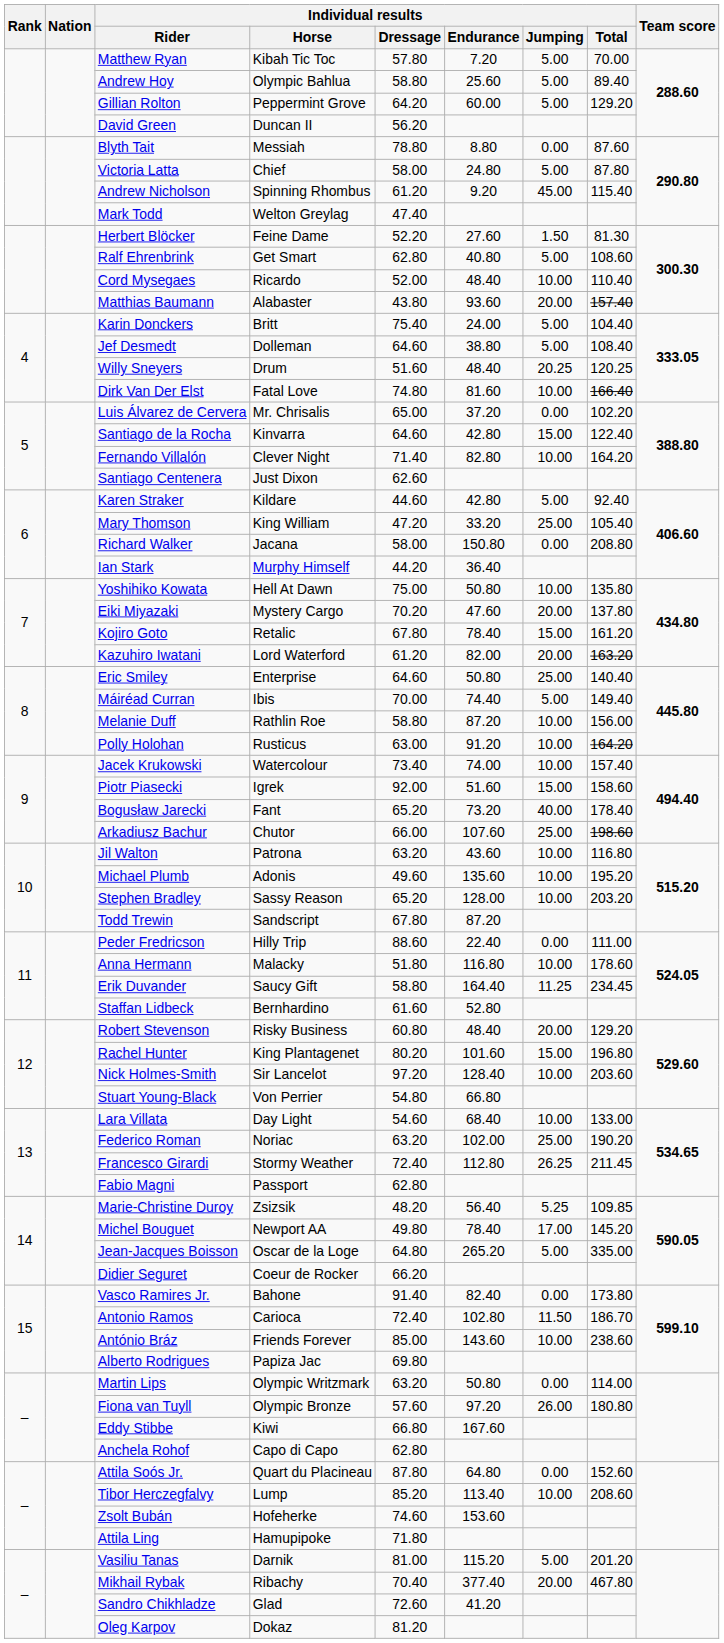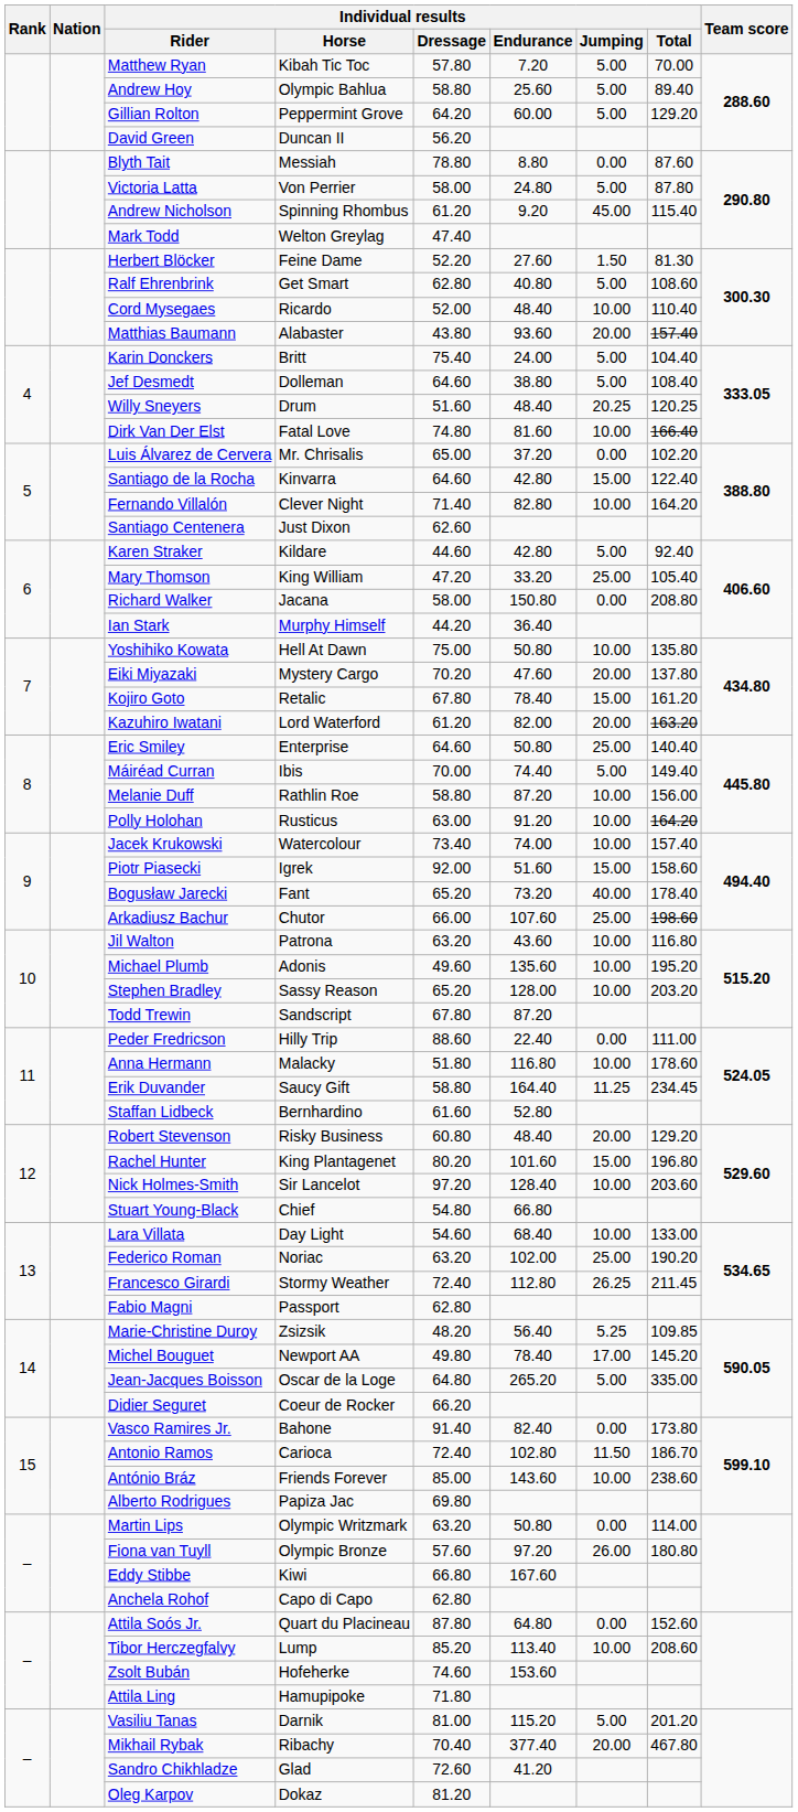 <table class="wikitable sortable" style="text-align:center">
 <tr>
 <th rowspan=2>Rank</th>
 <th rowspan=2>Nation</th>
 <th colspan=6>Individual results</th>
 <th rowspan=2>Team score</th>
 </tr>
 <tr>
 <th>Rider</th>
 <th>Horse</th>
 <th>Dressage</th>
 <th>Endurance</th>
 <th>Jumping</th>
 <th>Total</th>
 </tr>
 <tr>
 <td rowspan=4></td>
 <td rowspan=4 align=left></td>
 <td align=left><a href='#'>Matthew Ryan</a></td>
 <td align=left>Kibah Tic Toc</td>
 <td>57.80</td>
 <td>7.20</td>
 <td>5.00</td>
 <td>70.00</td>
 <td rowspan=4><strong>288.60</strong></td>
 </tr>
 <tr>
 <td align=left><a href='#'>Andrew Hoy</a></td>
 <td align=left>Olympic Bahlua</td>
 <td>58.80</td>
 <td>25.60</td>
 <td>5.00</td>
 <td>89.40</td>
 </tr>
 <tr>
 <td align=left><a href='#'>Gillian Rolton</a></td>
 <td align=left>Peppermint Grove</td>
 <td>64.20</td>
 <td>60.00</td>
 <td>5.00</td>
 <td>129.20</td>
 </tr>
 <tr>
 <td align=left><a href='#'>David Green</a></td>
 <td align=left>Duncan II</td>
 <td>56.20</td>
 <td></td>
 <td></td>
 <td></td>
 </tr>
 <tr>
 <td rowspan=4></td>
 <td rowspan=4 align=left></td>
 <td align=left><a href='#'>Blyth Tait</a></td>
 <td align=left>Messiah</td>
 <td>78.80</td>
 <td>8.80</td>
 <td>0.00</td>
 <td>87.60</td>
 <td rowspan=4><strong>290.80</strong></td>
 </tr>
 <tr>
 <td align=left><a href='#'>Victoria Latta</a></td>
-<td align=left>Chief</td>
+<td align=left>Von Perrier</td>
 <td>58.00</td>
 <td>24.80</td>
 <td>5.00</td>
 <td>87.80</td>
 </tr>
 <tr>
 <td align=left><a href='#'>Andrew Nicholson</a></td>
 <td align=left>Spinning Rhombus</td>
 <td>61.20</td>
 <td>9.20</td>
 <td>45.00</td>
 <td>115.40</td>
 </tr>
 <tr>
 <td align=left><a href='#'>Mark Todd</a></td>
 <td align=left>Welton Greylag</td>
 <td>47.40</td>
 <td></td>
 <td></td>
 <td></td>
 </tr>
 <tr>
 <td rowspan=4></td>
 <td rowspan=4 align=left></td>
 <td align=left><a href='#'>Herbert Blöcker</a></td>
 <td align=left>Feine Dame</td>
 <td>52.20</td>
 <td>27.60</td>
 <td>1.50</td>
 <td>81.30</td>
 <td rowspan=4><strong>300.30</strong></td>
 </tr>
 <tr>
 <td align=left><a href='#'>Ralf Ehrenbrink</a></td>
 <td align=left>Get Smart</td>
 <td>62.80</td>
 <td>40.80</td>
 <td>5.00</td>
 <td>108.60</td>
 </tr>
 <tr>
 <td align=left><a href='#'>Cord Mysegaes</a></td>
 <td align=left>Ricardo</td>
 <td>52.00</td>
 <td>48.40</td>
 <td>10.00</td>
 <td>110.40</td>
 </tr>
 <tr>
 <td align=left><a href='#'>Matthias Baumann</a></td>
 <td align=left>Alabaster</td>
 <td>43.80</td>
 <td>93.60</td>
 <td>20.00</td>
 <td><s>157.40</s></td>
 </tr>
 <tr>
 <td rowspan=4>4</td>
 <td rowspan=4 align=left></td>
 <td align=left><a href='#'>Karin Donckers</a></td>
 <td align=left>Britt</td>
 <td>75.40</td>
 <td>24.00</td>
 <td>5.00</td>
 <td>104.40</td>
 <td rowspan=4><strong>333.05</strong></td>
 </tr>
 <tr>
 <td align=left><a href='#'>Jef Desmedt</a></td>
 <td align=left>Dolleman</td>
 <td>64.60</td>
 <td>38.80</td>
 <td>5.00</td>
 <td>108.40</td>
 </tr>
 <tr>
 <td align=left><a href='#'>Willy Sneyers</a></td>
 <td align=left>Drum</td>
 <td>51.60</td>
 <td>48.40</td>
 <td>20.25</td>
 <td>120.25</td>
 </tr>
 <tr>
 <td align=left><a href='#'>Dirk Van Der Elst</a></td>
 <td align=left>Fatal Love</td>
 <td>74.80</td>
 <td>81.60</td>
 <td>10.00</td>
 <td><s>166.40</s></td>
 </tr>
 <tr>
 <td rowspan=4>5</td>
 <td rowspan=4 align=left></td>
 <td align=left><a href='#'>Luis Álvarez de Cervera</a></td>
 <td align=left>Mr. Chrisalis</td>
 <td>65.00</td>
 <td>37.20</td>
 <td>0.00</td>
 <td>102.20</td>
 <td rowspan=4><strong>388.80</strong></td>
 </tr>
 <tr>
 <td align=left><a href='#'>Santiago de la Rocha</a></td>
 <td align=left>Kinvarra</td>
 <td>64.60</td>
 <td>42.80</td>
 <td>15.00</td>
 <td>122.40</td>
 </tr>
 <tr>
 <td align=left><a href='#'>Fernando Villalón</a></td>
 <td align=left>Clever Night</td>
 <td>71.40</td>
 <td>82.80</td>
 <td>10.00</td>
 <td>164.20</td>
 </tr>
 <tr>
 <td align=left><a href='#'>Santiago Centenera</a></td>
 <td align=left>Just Dixon</td>
 <td>62.60</td>
 <td></td>
 <td></td>
 <td></td>
 </tr>
 <tr>
 <td rowspan=4>6</td>
 <td rowspan=4 align=left></td>
 <td align=left><a href='#'>Karen Straker</a></td>
 <td align=left>Kildare</td>
 <td>44.60</td>
 <td>42.80</td>
 <td>5.00</td>
 <td>92.40</td>
 <td rowspan=4><strong>406.60</strong></td>
 </tr>
 <tr>
 <td align=left><a href='#'>Mary Thomson</a></td>
 <td align=left>King William</td>
 <td>47.20</td>
 <td>33.20</td>
 <td>25.00</td>
 <td>105.40</td>
 </tr>
 <tr>
 <td align=left><a href='#'>Richard Walker</a></td>
 <td align=left>Jacana</td>
 <td>58.00</td>
 <td>150.80</td>
 <td>0.00</td>
 <td>208.80</td>
 </tr>
 <tr>
 <td align=left><a href='#'>Ian Stark</a></td>
 <td align=left><a href='#'>Murphy Himself</a></td>
 <td>44.20</td>
 <td>36.40</td>
 <td></td>
 <td></td>
 </tr>
 <tr>
 <td rowspan=4>7</td>
 <td rowspan=4 align=left></td>
 <td align=left><a href='#'>Yoshihiko Kowata</a></td>
 <td align=left>Hell At Dawn</td>
 <td>75.00</td>
 <td>50.80</td>
 <td>10.00</td>
 <td>135.80</td>
 <td rowspan=4><strong>434.80</strong></td>
 </tr>
 <tr>
 <td align=left><a href='#'>Eiki Miyazaki</a></td>
 <td align=left>Mystery Cargo</td>
 <td>70.20</td>
 <td>47.60</td>
 <td>20.00</td>
 <td>137.80</td>
 </tr>
 <tr>
 <td align=left><a href='#'>Kojiro Goto</a></td>
 <td align=left>Retalic</td>
 <td>67.80</td>
 <td>78.40</td>
 <td>15.00</td>
 <td>161.20</td>
 </tr>
 <tr>
 <td align=left><a href='#'>Kazuhiro Iwatani</a></td>
 <td align=left>Lord Waterford</td>
 <td>61.20</td>
 <td>82.00</td>
 <td>20.00</td>
 <td><s>163.20</s></td>
 </tr>
 <tr>
 <td rowspan=4>8</td>
 <td rowspan=4 align=left></td>
 <td align=left><a href='#'>Eric Smiley</a></td>
 <td align=left>Enterprise</td>
 <td>64.60</td>
 <td>50.80</td>
 <td>25.00</td>
 <td>140.40</td>
 <td rowspan=4><strong>445.80</strong></td>
 </tr>
 <tr>
 <td align=left><a href='#'>Máiréad Curran</a></td>
 <td align=left>Ibis</td>
 <td>70.00</td>
 <td>74.40</td>
 <td>5.00</td>
 <td>149.40</td>
 </tr>
 <tr>
 <td align=left><a href='#'>Melanie Duff</a></td>
 <td align=left>Rathlin Roe</td>
 <td>58.80</td>
 <td>87.20</td>
 <td>10.00</td>
 <td>156.00</td>
 </tr>
 <tr>
 <td align=left><a href='#'>Polly Holohan</a></td>
 <td align=left>Rusticus</td>
 <td>63.00</td>
 <td>91.20</td>
 <td>10.00</td>
 <td><s>164.20</s></td>
 </tr>
 <tr>
 <td rowspan=4>9</td>
 <td rowspan=4 align=left></td>
 <td align=left><a href='#'>Jacek Krukowski</a></td>
 <td align=left>Watercolour</td>
 <td>73.40</td>
 <td>74.00</td>
 <td>10.00</td>
 <td>157.40</td>
 <td rowspan=4><strong>494.40</strong></td>
 </tr>
 <tr>
 <td align=left><a href='#'>Piotr Piasecki</a></td>
 <td align=left>Igrek</td>
 <td>92.00</td>
 <td>51.60</td>
 <td>15.00</td>
 <td>158.60</td>
 </tr>
 <tr>
 <td align=left><a href='#'>Bogusław Jarecki</a></td>
 <td align=left>Fant</td>
 <td>65.20</td>
 <td>73.20</td>
 <td>40.00</td>
 <td>178.40</td>
 </tr>
 <tr>
 <td align=left><a href='#'>Arkadiusz Bachur</a></td>
 <td align=left>Chutor</td>
 <td>66.00</td>
 <td>107.60</td>
 <td>25.00</td>
 <td><s>198.60</s></td>
 </tr>
 <tr>
 <td rowspan=4>10</td>
 <td rowspan=4 align=left></td>
 <td align=left><a href='#'>Jil Walton</a></td>
 <td align=left>Patrona</td>
 <td>63.20</td>
 <td>43.60</td>
 <td>10.00</td>
 <td>116.80</td>
 <td rowspan=4><strong>515.20</strong></td>
 </tr>
 <tr>
 <td align=left><a href='#'>Michael Plumb</a></td>
 <td align=left>Adonis</td>
 <td>49.60</td>
 <td>135.60</td>
 <td>10.00</td>
 <td>195.20</td>
 </tr>
 <tr>
 <td align=left><a href='#'>Stephen Bradley</a></td>
 <td align=left>Sassy Reason</td>
 <td>65.20</td>
 <td>128.00</td>
 <td>10.00</td>
 <td>203.20</td>
 </tr>
 <tr>
 <td align=left><a href='#'>Todd Trewin</a></td>
 <td align=left>Sandscript</td>
 <td>67.80</td>
 <td>87.20</td>
 <td></td>
 <td></td>
 </tr>
 <tr>
 <td rowspan=4>11</td>
 <td rowspan=4 align=left></td>
 <td align=left><a href='#'>Peder Fredricson</a></td>
 <td align=left>Hilly Trip</td>
 <td>88.60</td>
 <td>22.40</td>
 <td>0.00</td>
 <td>111.00</td>
 <td rowspan=4><strong>524.05</strong></td>
 </tr>
 <tr>
 <td align=left><a href='#'>Anna Hermann</a></td>
 <td align=left>Malacky</td>
 <td>51.80</td>
 <td>116.80</td>
 <td>10.00</td>
 <td>178.60</td>
 </tr>
 <tr>
 <td align=left><a href='#'>Erik Duvander</a></td>
 <td align=left>Saucy Gift</td>
 <td>58.80</td>
 <td>164.40</td>
 <td>11.25</td>
 <td>234.45</td>
 </tr>
 <tr>
 <td align=left><a href='#'>Staffan Lidbeck</a></td>
 <td align=left>Bernhardino</td>
 <td>61.60</td>
 <td>52.80</td>
 <td></td>
 <td></td>
 </tr>
 <tr>
 <td rowspan=4>12</td>
 <td rowspan=4 align=left></td>
 <td align=left><a href='#'>Robert Stevenson</a></td>
 <td align=left>Risky Business</td>
 <td>60.80</td>
 <td>48.40</td>
 <td>20.00</td>
 <td>129.20</td>
 <td rowspan=4><strong>529.60</strong></td>
 </tr>
 <tr>
 <td align=left><a href='#'>Rachel Hunter</a></td>
 <td align=left>King Plantagenet</td>
 <td>80.20</td>
 <td>101.60</td>
 <td>15.00</td>
 <td>196.80</td>
 </tr>
 <tr>
 <td align=left><a href='#'>Nick Holmes-Smith</a></td>
 <td align=left>Sir Lancelot</td>
 <td>97.20</td>
 <td>128.40</td>
 <td>10.00</td>
 <td>203.60</td>
 </tr>
 <tr>
 <td align=left><a href='#'>Stuart Young-Black</a></td>
-<td align=left>Von Perrier</td>
+<td align=left>Chief</td>
 <td>54.80</td>
 <td>66.80</td>
 <td></td>
 <td></td>
 </tr>
 <tr>
 <td rowspan=4>13</td>
 <td rowspan=4 align=left></td>
 <td align=left><a href='#'>Lara Villata</a></td>
 <td align=left>Day Light</td>
 <td>54.60</td>
 <td>68.40</td>
 <td>10.00</td>
 <td>133.00</td>
 <td rowspan=4><strong>534.65</strong></td>
 </tr>
 <tr>
 <td align=left><a href='#'>Federico Roman</a></td>
 <td align=left>Noriac</td>
 <td>63.20</td>
 <td>102.00</td>
 <td>25.00</td>
 <td>190.20</td>
 </tr>
 <tr>
 <td align=left><a href='#'>Francesco Girardi</a></td>
 <td align=left>Stormy Weather</td>
 <td>72.40</td>
 <td>112.80</td>
 <td>26.25</td>
 <td>211.45</td>
 </tr>
 <tr>
 <td align=left><a href='#'>Fabio Magni</a></td>
 <td align=left>Passport</td>
 <td>62.80</td>
 <td></td>
 <td></td>
 <td></td>
 </tr>
 <tr>
 <td rowspan=4>14</td>
 <td rowspan=4 align=left></td>
 <td align=left><a href='#'>Marie-Christine Duroy</a></td>
 <td align=left>Zsizsik</td>
 <td>48.20</td>
 <td>56.40</td>
 <td>5.25</td>
 <td>109.85</td>
 <td rowspan=4><strong>590.05</strong></td>
 </tr>
 <tr>
 <td align=left><a href='#'>Michel Bouguet</a></td>
 <td align=left>Newport AA</td>
 <td>49.80</td>
 <td>78.40</td>
 <td>17.00</td>
 <td>145.20</td>
 </tr>
 <tr>
 <td align=left><a href='#'>Jean-Jacques Boisson</a></td>
 <td align=left>Oscar de la Loge</td>
 <td>64.80</td>
 <td>265.20</td>
 <td>5.00</td>
 <td>335.00</td>
 </tr>
 <tr>
 <td align=left><a href='#'>Didier Seguret</a></td>
 <td align=left>Coeur de Rocker</td>
 <td>66.20</td>
 <td></td>
 <td></td>
 <td></td>
 </tr>
 <tr>
 <td rowspan=4>15</td>
 <td rowspan=4 align=left></td>
 <td align=left><a href='#'>Vasco Ramires Jr.</a></td>
 <td align=left>Bahone</td>
 <td>91.40</td>
 <td>82.40</td>
 <td>0.00</td>
 <td>173.80</td>
 <td rowspan=4><strong>599.10</strong></td>
 </tr>
 <tr>
 <td align=left><a href='#'>Antonio Ramos</a></td>
 <td align=left>Carioca</td>
 <td>72.40</td>
 <td>102.80</td>
 <td>11.50</td>
 <td>186.70</td>
 </tr>
 <tr>
 <td align=left><a href='#'>António Bráz</a></td>
 <td align=left>Friends Forever</td>
 <td>85.00</td>
 <td>143.60</td>
 <td>10.00</td>
 <td>238.60</td>
 </tr>
 <tr>
 <td align=left><a href='#'>Alberto Rodrigues</a></td>
 <td align=left>Papiza Jac</td>
 <td>69.80</td>
 <td></td>
 <td></td>
 <td></td>
 </tr>
 <tr>
 <td rowspan=4 data-sort-value=16>–</td>
 <td rowspan=4 align=left></td>
 <td align=left><a href='#'>Martin Lips</a></td>
 <td align=left>Olympic Writzmark</td>
 <td>63.20</td>
 <td>50.80</td>
 <td>0.00</td>
 <td>114.00</td>
 <td rowspan=4></td>
 </tr>
 <tr>
 <td align=left><a href='#'>Fiona van Tuyll</a></td>
 <td align=left>Olympic Bronze</td>
 <td>57.60</td>
 <td>97.20</td>
 <td>26.00</td>
 <td>180.80</td>
 </tr>
 <tr>
 <td align=left><a href='#'>Eddy Stibbe</a></td>
 <td align=left>Kiwi</td>
 <td>66.80</td>
 <td>167.60</td>
 <td></td>
 <td></td>
 </tr>
 <tr>
 <td align=left><a href='#'>Anchela Rohof</a></td>
 <td align=left>Capo di Capo</td>
 <td>62.80</td>
 <td></td>
 <td></td>
 <td></td>
 </tr>
 <tr>
 <td rowspan=4 data-sort-value=17>–</td>
 <td rowspan=4 align=left></td>
 <td align=left><a href='#'>Attila Soós Jr.</a></td>
 <td align=left>Quart du Placineau</td>
 <td>87.80</td>
 <td>64.80</td>
 <td>0.00</td>
 <td>152.60</td>
 <td rowspan=4></td>
 </tr>
 <tr>
 <td align=left><a href='#'>Tibor Herczegfalvy</a></td>
 <td align=left>Lump</td>
 <td>85.20</td>
 <td>113.40</td>
 <td>10.00</td>
 <td>208.60</td>
 </tr>
 <tr>
 <td align=left><a href='#'>Zsolt Bubán</a></td>
 <td align=left>Hofeherke</td>
 <td>74.60</td>
 <td>153.60</td>
 <td></td>
 <td></td>
 </tr>
 <tr>
 <td align=left><a href='#'>Attila Ling</a></td>
 <td align=left>Hamupipoke</td>
 <td>71.80</td>
 <td></td>
 <td></td>
 <td></td>
 </tr>
 <tr>
 <td rowspan=4 data-sort-value=18>–</td>
 <td rowspan=4 align=left></td>
 <td align=left><a href='#'>Vasiliu Tanas</a></td>
 <td align=left>Darnik</td>
 <td>81.00</td>
 <td>115.20</td>
 <td>5.00</td>
 <td>201.20</td>
 <td rowspan=4></td>
 </tr>
 <tr>
 <td align=left><a href='#'>Mikhail Rybak</a></td>
 <td align=left>Ribachy</td>
 <td>70.40</td>
 <td>377.40</td>
 <td>20.00</td>
 <td>467.80</td>
 </tr>
 <tr>
 <td align=left><a href='#'>Sandro Chikhladze</a></td>
 <td align=left>Glad</td>
 <td>72.60</td>
 <td>41.20</td>
 <td></td>
 <td></td>
 </tr>
 <tr>
 <td align=left><a href='#'>Oleg Karpov</a></td>
 <td align=left>Dokaz</td>
 <td>81.20</td>
 <td></td>
 <td></td>
 <td></td>
 </tr>
 </table>
